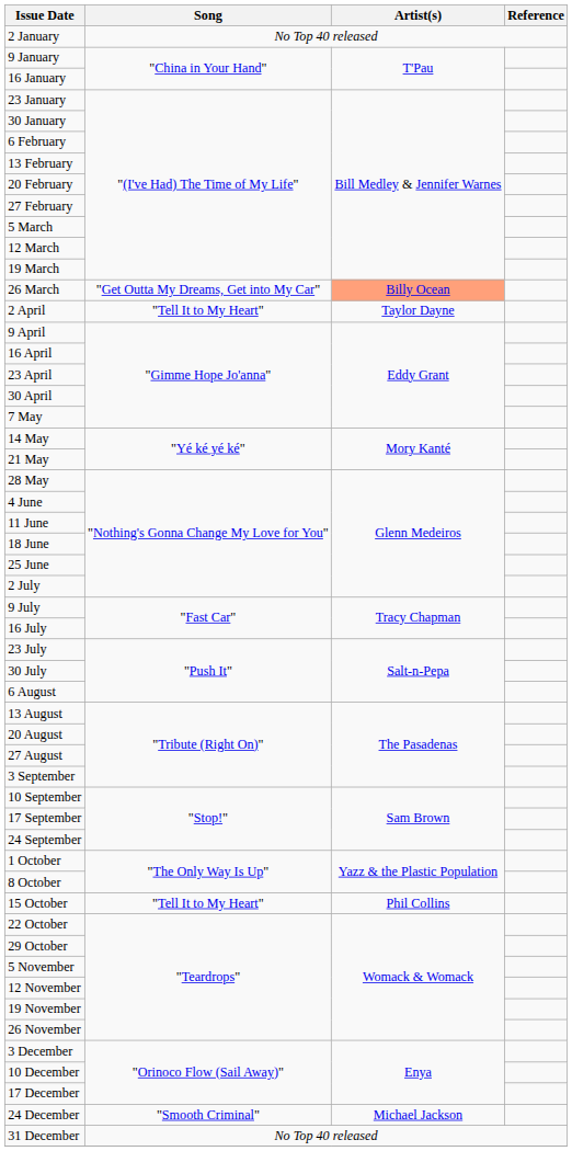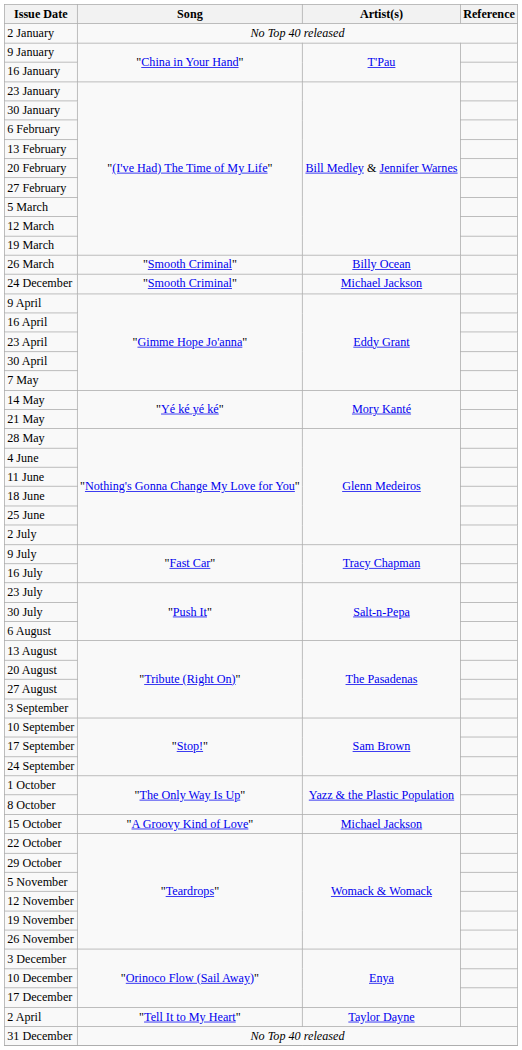 <table class="wikitable">
 <tr>
 <th align="center">Issue Date</th>
 <th align="center">Song</th>
 <th align="center">Artist(s)</th>
 <th align="center">Reference</th>
 </tr>
 <tr>
 <td align="left">2 January</td>
 <td align="center" colspan="3"><em>No Top 40 released</em></td>
 </tr>
 <tr>
 <td align="left">9 January</td>
 <td align="center" rowspan="2">"<a href='#'>China in Your Hand</a>"</td>
 <td align="center" rowspan="2"><a href='#'>T'Pau</a></td>
 <td align="center"></td>
 </tr>
 <tr>
 <td align="left">16 January</td>
 <td align="center"></td>
 </tr>
 <tr>
 <td align="left">23 January</td>
 <td align="center" rowspan="9">"<a href='#'>(I've Had) The Time of My Life</a>"</td>
 <td align="center" rowspan="9"><a href='#'>Bill Medley</a> & <a href='#'>Jennifer Warnes</a></td>
 <td align="center"></td>
 </tr>
 <tr>
 <td align="left">30 January</td>
 <td align="center"></td>
 </tr>
 <tr>
 <td align="left">6 February</td>
 <td align="center"></td>
 </tr>
 <tr>
 <td align="left">13 February</td>
 <td align="center"></td>
 </tr>
 <tr>
 <td align="left">20 February</td>
 <td align="center"></td>
 </tr>
 <tr>
 <td align="left">27 February</td>
 <td align="center"></td>
 </tr>
 <tr>
 <td align="left">5 March</td>
 <td align="center"></td>
 </tr>
 <tr>
 <td align="left">12 March</td>
 <td align="center"></td>
 </tr>
 <tr>
 <td align="left">19 March</td>
 <td align="center"></td>
 </tr>
 <tr>
 <td align="left">26 March</td>
-<td align="center">"<a href='#'>Get Outta My Dreams, Get into My Car</a>"</td>
-<td align="center" style="background: lightsalmon;"><a href='#'>Billy Ocean</a></td>
+<td align="center">"<a href='#'>Smooth Criminal</a>"</td>
+<td align="center"><a href='#'>Billy Ocean</a></td>
 <td align="center"></td>
 </tr>
 <tr>
-<td align="left">2 April</td>
-<td align="center">"<a href='#'>Tell It to My Heart</a>"</td>
-<td align="center"><a href='#'>Taylor Dayne</a></td>
+<td align="left">24 December</td>
+<td align="center">"<a href='#'>Smooth Criminal</a>"</td>
+<td align="center"><a href='#'>Michael Jackson</a></td>
 <td align="center"></td>
 </tr>
 <tr>
 <td align="left">9 April</td>
 <td align="center" rowspan="5">"<a href='#'>Gimme Hope Jo'anna</a>"</td>
 <td align="center" rowspan="5"><a href='#'>Eddy Grant</a></td>
 <td align="center"></td>
 </tr>
 <tr>
 <td align="left">16 April</td>
 <td align="center"></td>
 </tr>
 <tr>
 <td align="left">23 April</td>
 <td align="center"></td>
 </tr>
 <tr>
 <td align="left">30 April</td>
 <td align="center"></td>
 </tr>
 <tr>
 <td align="left">7 May</td>
 <td align="center"></td>
 </tr>
 <tr>
 <td align="left">14 May</td>
 <td align="center" rowspan="2">"<a href='#'>Yé ké yé ké</a>"</td>
 <td align="center" rowspan="2"><a href='#'>Mory Kanté</a></td>
 <td align="center"></td>
 </tr>
 <tr>
 <td align="left">21 May</td>
 <td align="center"></td>
 </tr>
 <tr>
 <td align="left">28 May</td>
 <td align="center" rowspan="6">"<a href='#'>Nothing's Gonna Change My Love for You</a>"</td>
 <td align="center" rowspan="6"><a href='#'>Glenn Medeiros</a></td>
 <td align="center"></td>
 </tr>
 <tr>
 <td align="left">4 June</td>
 <td align="center"></td>
 </tr>
 <tr>
 <td align="left">11 June</td>
 <td align="center"></td>
 </tr>
 <tr>
 <td align="left">18 June</td>
 <td align="center"></td>
 </tr>
 <tr>
 <td align="left">25 June</td>
 <td align="center"></td>
 </tr>
 <tr>
 <td align="left">2 July</td>
 <td align="center"></td>
 </tr>
 <tr>
 <td align="left">9 July</td>
 <td align="center" rowspan="2">"<a href='#'>Fast Car</a>"</td>
 <td align="center" rowspan="2"><a href='#'>Tracy Chapman</a></td>
 <td align="center"></td>
 </tr>
 <tr>
 <td align="left">16 July</td>
 <td align="center"></td>
 </tr>
 <tr>
 <td align="left">23 July</td>
 <td align="center" rowspan="3">"<a href='#'>Push It</a>"</td>
 <td align="center" rowspan="3"><a href='#'>Salt-n-Pepa</a></td>
 <td align="center"></td>
 </tr>
 <tr>
 <td align="left">30 July</td>
 <td align="center"></td>
 </tr>
 <tr>
 <td align="left">6 August</td>
 <td align="center"></td>
 </tr>
 <tr>
 <td align="left">13 August</td>
 <td align="center" rowspan="4">"<a href='#'>Tribute (Right On)</a>"</td>
 <td align="center" rowspan="4"><a href='#'>The Pasadenas</a></td>
 <td align="center"></td>
 </tr>
 <tr>
 <td align="left">20 August</td>
 <td align="center"></td>
 </tr>
 <tr>
 <td align="left">27 August</td>
 <td align="center"></td>
 </tr>
 <tr>
 <td align="left">3 September</td>
 <td align="center"></td>
 </tr>
 <tr>
 <td align="left">10 September</td>
 <td align="center" rowspan="3">"<a href='#'>Stop!</a>"</td>
 <td align="center" rowspan="3"><a href='#'>Sam Brown</a></td>
 <td align="center"></td>
 </tr>
 <tr>
 <td align="left">17 September</td>
 <td align="center"></td>
 </tr>
 <tr>
 <td align="left">24 September</td>
 <td align="center"></td>
 </tr>
 <tr>
 <td align="left">1 October</td>
 <td align="center" rowspan="2">"<a href='#'>The Only Way Is Up</a>"</td>
 <td align="center" rowspan="2"><a href='#'>Yazz & the Plastic Population</a></td>
 <td align="center"></td>
 </tr>
 <tr>
 <td align="left">8 October</td>
 <td align="center"></td>
 </tr>
 <tr>
 <td align="left">15 October</td>
-<td align="center">"<a href='#'>Tell It to My Heart</a>"</td>
-<td align="center"><a href='#'>Phil Collins</a></td>
+<td align="center">"<a href='#'>A Groovy Kind of Love</a>"</td>
+<td align="center"><a href='#'>Michael Jackson</a></td>
 <td align="center"></td>
 </tr>
 <tr>
 <td align="left">22 October</td>
 <td align="center" rowspan="6">"<a href='#'>Teardrops</a>"</td>
 <td align="center" rowspan="6"><a href='#'>Womack & Womack</a></td>
 <td align="center"></td>
 </tr>
 <tr>
 <td align="left">29 October</td>
 <td align="center"></td>
 </tr>
 <tr>
 <td align="left">5 November</td>
 <td align="center"></td>
 </tr>
 <tr>
 <td align="left">12 November</td>
 <td align="center"></td>
 </tr>
 <tr>
 <td align="left">19 November</td>
 <td align="center"></td>
 </tr>
 <tr>
 <td align="left">26 November</td>
 <td align="center"></td>
 </tr>
 <tr>
 <td align="left">3 December</td>
 <td align="center" rowspan="3">"<a href='#'>Orinoco Flow (Sail Away)</a>"</td>
 <td align="center" rowspan="3"><a href='#'>Enya</a></td>
 <td align="center"></td>
 </tr>
 <tr>
 <td align="left">10 December</td>
 <td align="center"></td>
 </tr>
 <tr>
 <td align="left">17 December</td>
 <td align="center"></td>
 </tr>
 <tr>
-<td align="left">24 December</td>
-<td align="center">"<a href='#'>Smooth Criminal</a>"</td>
-<td align="center"><a href='#'>Michael Jackson</a></td>
+<td align="left">2 April</td>
+<td align="center">"<a href='#'>Tell It to My Heart</a>"</td>
+<td align="center"><a href='#'>Taylor Dayne</a></td>
 <td align="center"></td>
 </tr>
 <tr>
 <td align="left">31 December</td>
 <td align="center" colspan="3"><em>No Top 40 released</em></td>
 </tr>
 <tr>
 </tr>
 </table>
